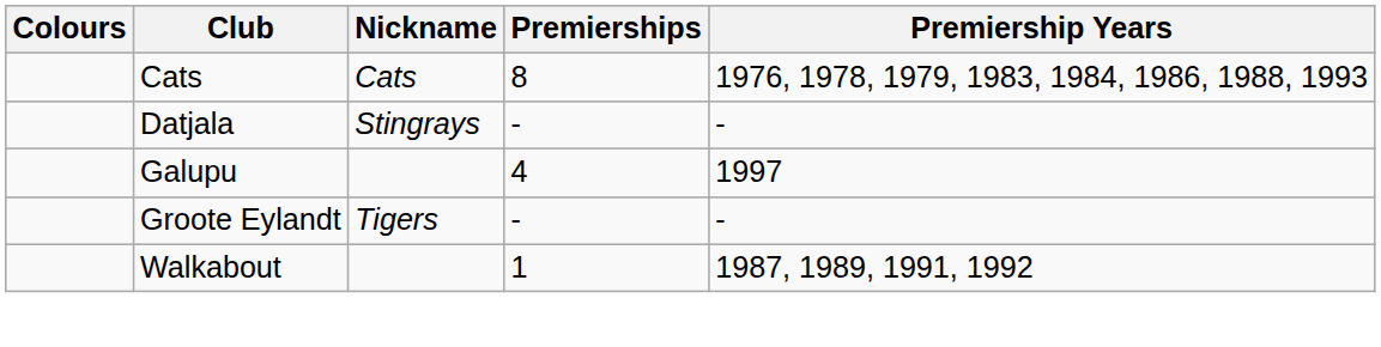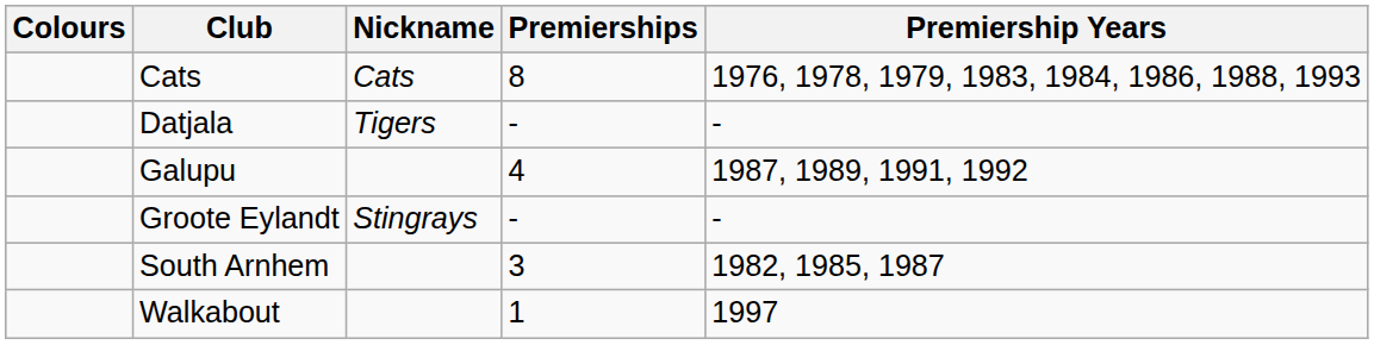 <table class="wikitable sortable">
 <tr>
 <th>Colours</th>
 <th>Club</th>
 <th>Nickname</th>
 <th>Premierships</th>
 <th>Premiership Years</th>
 </tr>
 <tr>
 <td></td>
 <td>Cats</td>
 <td><em>Cats</em></td>
 <td>8</td>
 <td>1976, 1978, 1979, 1983, 1984, 1986, 1988, 1993</td>
 </tr>
 <tr>
 <td></td>
 <td>Datjala</td>
-<td><em>Stingrays</em></td>
+<td><em>Tigers</em></td>
 <td>-</td>
 <td>-</td>
 </tr>
 <tr>
 <td></td>
 <td>Galupu</td>
 <td></td>
 <td>4</td>
-<td>1997</td>
+<td>1987, 1989, 1991, 1992</td>
 </tr>
 <tr>
 <td></td>
 <td>Groote Eylandt</td>
-<td><em>Tigers</em></td>
+<td><em>Stingrays</em></td>
 <td>-</td>
 <td>-</td>
+</tr>
+<tr>
+<td></td>
+<td>South Arnhem</td>
+<td></td>
+<td>3</td>
+<td>1982, 1985, 1987</td>
 </tr>
 <tr>
 <td></td>
 <td>Walkabout</td>
 <td></td>
 <td>1</td>
-<td>1987, 1989, 1991, 1992</td>
+<td>1997</td>
 </tr>
 </table>
